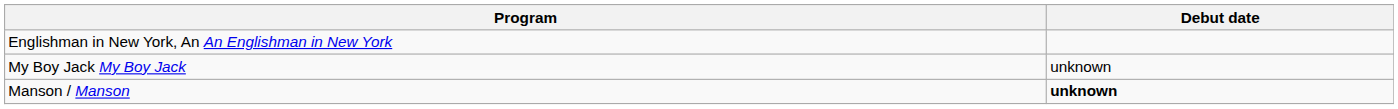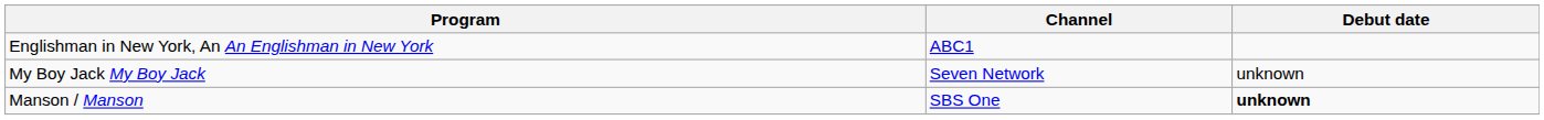 <table class="wikitable sortable" width="100%" style="font-size:87%;">
 <tr bgcolor="#efefef">
 <th width=60%>Program</th>
+<th width=20%>Channel</th>
 <th width=20%>Debut date</th>
 </tr>
 <tr>
 <td><span>Englishman in New York, An</span>  <em><a href='#'>An Englishman in New York</a></em></td>
+<td><a href='#'>ABC1</a></td>
 <td></td>
 </tr>
 <tr>
 <td><span>My Boy Jack</span>  <em><a href='#'>My Boy Jack</a></em></td>
+<td><a href='#'>Seven Network</a></td>
 <td>unknown</td>
 </tr>
 <tr>
 <td><span>Manson</span>  /  <em><a href='#'>Manson</a></em></td>
+<td><a href='#'>SBS One</a></td>
 <td><strong>unknown</strong></td>
 </tr>
 </table>
